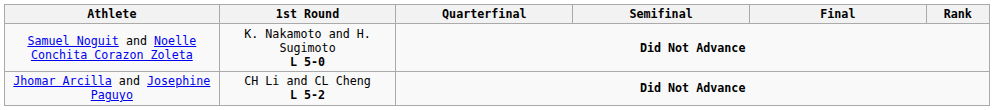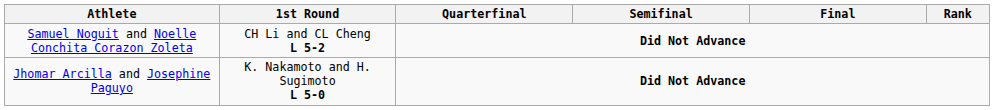 <table class="wikitable" width="78%" style="text-align:left; font-size:90%">
 <tr>
 <th width="17%">Athlete</th>
 <th width="14%">1st Round</th>
 <th width="14%">Quarterfinal</th>
 <th width="14%">Semifinal</th>
 <th width="14%">Final</th>
 <th width="5%">Rank</th>
 </tr>
 <tr>
 <td align=center><a href='#'>Samuel Noguit</a> and <a href='#'>Noelle Conchita Corazon Zoleta</a></td>
-<td align=center> K. Nakamoto and H. Sugimoto <br><strong>L 5-0</strong></td>
+<td align=center>CH Li and CL Cheng<br><strong>L 5-2</strong></td>
 <td colspan=4 align=center><strong>Did Not Advance</strong></td>
 </tr>
 <tr>
 <td align=center><a href='#'>Jhomar Arcilla</a> and <a href='#'>Josephine Paguyo</a></td>
-<td align=center>CH Li and CL Cheng<br><strong>L 5-2</strong></td>
+<td align=center> K. Nakamoto and H. Sugimoto <br><strong>L 5-0</strong></td>
 <td colspan=4 align=center><strong>Did Not Advance</strong></td>
 </tr>
 </table>
